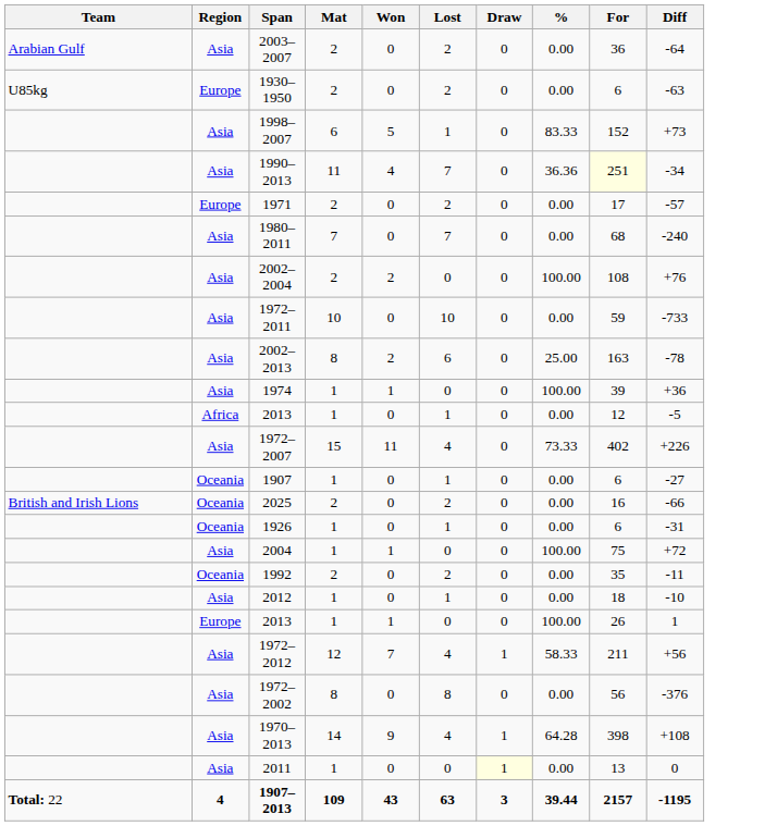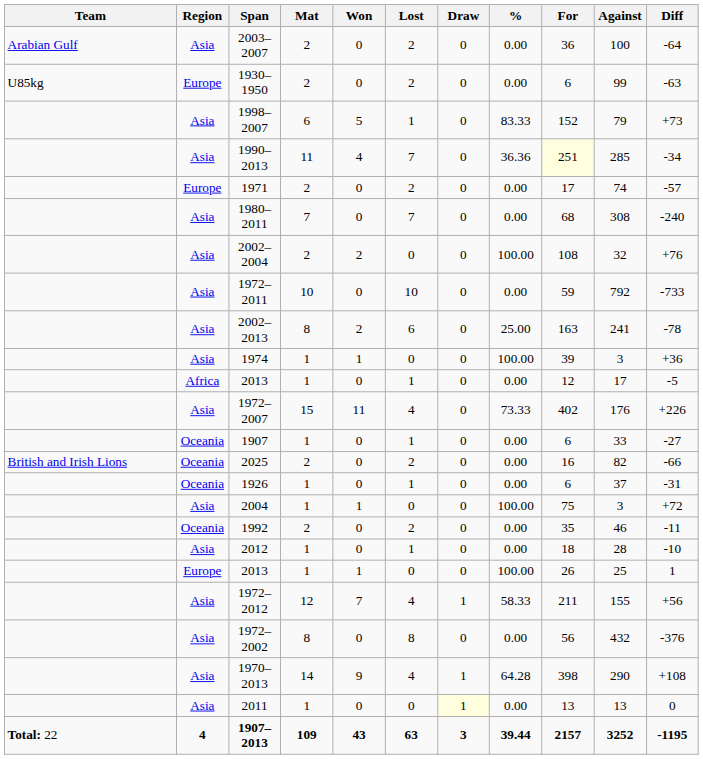 <table class="wikitable sortable" style="font-size:90%; text-align:center;">
 <tr>
 <th style="width:180px;">Team</th>
 <th style="width:50px;">Region</th>
 <th style="width:50px;">Span</th>
 <th style="width:50px;">Mat</th>
 <th style="width:50px;">Won</th>
 <th style="width:50px;">Lost</th>
 <th style="width:50px;">Draw</th>
 <th style="width:50px;">%</th>
 <th style="width:50px;">For</th>
+<th style="width:50px;">Against</th>
 <th style="width:50px;">Diff</th>
 </tr>
 <tr>
 <td align="left"><a href='#'>Arabian Gulf</a></td>
 <td><a href='#'>Asia</a></td>
 <td>2003–2007</td>
 <td>2</td>
 <td>0</td>
 <td>2</td>
 <td>0</td>
 <td>0.00</td>
 <td>36</td>
+<td>100</td>
 <td>-64</td>
 </tr>
 <tr>
 <td align="left"> U85kg</td>
 <td><a href='#'>Europe</a></td>
 <td>1930–1950</td>
 <td>2</td>
 <td>0</td>
 <td>2</td>
 <td>0</td>
 <td>0.00</td>
 <td>6</td>
+<td>99</td>
 <td>-63</td>
 </tr>
 <tr>
 <td align="left"></td>
 <td><a href='#'>Asia</a></td>
 <td>1998–2007</td>
 <td>6</td>
 <td>5</td>
 <td>1</td>
 <td>0</td>
 <td>83.33</td>
 <td>152</td>
+<td>79</td>
 <td>+73</td>
 </tr>
 <tr>
 <td align="left"></td>
 <td><a href='#'>Asia</a></td>
 <td>1990–2013</td>
 <td>11</td>
 <td>4</td>
 <td>7</td>
 <td>0</td>
 <td>36.36</td>
 <td style="background: lightyellow;">251</td>
+<td>285</td>
 <td>-34</td>
 </tr>
 <tr>
 <td align="left"></td>
 <td><a href='#'>Europe</a></td>
 <td>1971</td>
 <td>2</td>
 <td>0</td>
 <td>2</td>
 <td>0</td>
 <td>0.00</td>
 <td>17</td>
+<td>74</td>
 <td>-57</td>
 </tr>
 <tr>
 <td align="left"></td>
 <td><a href='#'>Asia</a></td>
 <td>1980–2011</td>
 <td>7</td>
 <td>0</td>
 <td>7</td>
 <td>0</td>
 <td>0.00</td>
 <td>68</td>
+<td>308</td>
 <td>-240</td>
 </tr>
 <tr>
 <td align="left"></td>
 <td><a href='#'>Asia</a></td>
 <td>2002–2004</td>
 <td>2</td>
 <td>2</td>
 <td>0</td>
 <td>0</td>
 <td>100.00</td>
 <td>108</td>
+<td>32</td>
 <td>+76</td>
 </tr>
 <tr>
 <td align="left"></td>
 <td><a href='#'>Asia</a></td>
 <td>1972–2011</td>
 <td>10</td>
 <td>0</td>
 <td>10</td>
 <td>0</td>
 <td>0.00</td>
 <td>59</td>
+<td>792</td>
 <td>-733</td>
 </tr>
 <tr>
 <td align="left"></td>
 <td><a href='#'>Asia</a></td>
 <td>2002–2013</td>
 <td>8</td>
 <td>2</td>
 <td>6</td>
 <td>0</td>
 <td>25.00</td>
 <td>163</td>
+<td>241</td>
 <td>-78</td>
 </tr>
 <tr>
 <td align="left"></td>
 <td><a href='#'>Asia</a></td>
 <td>1974</td>
 <td>1</td>
 <td>1</td>
 <td>0</td>
 <td>0</td>
 <td>100.00</td>
 <td>39</td>
+<td>3</td>
 <td>+36</td>
 </tr>
 <tr>
 <td align="left"></td>
 <td><a href='#'>Africa</a></td>
 <td>2013</td>
 <td>1</td>
 <td>0</td>
 <td>1</td>
 <td>0</td>
 <td>0.00</td>
 <td>12</td>
+<td>17</td>
 <td>-5</td>
 </tr>
 <tr>
 <td align="left"></td>
 <td><a href='#'>Asia</a></td>
 <td>1972–2007</td>
 <td>15</td>
 <td>11</td>
 <td>4</td>
 <td>0</td>
 <td>73.33</td>
 <td>402</td>
+<td>176</td>
 <td>+226</td>
 </tr>
 <tr>
 <td align="left"></td>
 <td><a href='#'>Oceania</a></td>
 <td>1907</td>
 <td>1</td>
 <td>0</td>
 <td>1</td>
 <td>0</td>
 <td>0.00</td>
 <td>6</td>
+<td>33</td>
 <td>-27</td>
 </tr>
 <tr>
 <td align="left"><a href='#'>British and Irish Lions</a></td>
 <td><a href='#'>Oceania</a></td>
 <td>2025</td>
 <td>2</td>
 <td>0</td>
 <td>2</td>
 <td>0</td>
 <td>0.00</td>
 <td>16</td>
+<td>82</td>
 <td>-66</td>
 </tr>
 <tr>
 <td align="left"></td>
 <td><a href='#'>Oceania</a></td>
 <td>1926</td>
 <td>1</td>
 <td>0</td>
 <td>1</td>
 <td>0</td>
 <td>0.00</td>
 <td>6</td>
+<td>37</td>
 <td>-31</td>
 </tr>
 <tr>
 <td align="left"></td>
 <td><a href='#'>Asia</a></td>
 <td>2004</td>
 <td>1</td>
 <td>1</td>
 <td>0</td>
 <td>0</td>
 <td>100.00</td>
 <td>75</td>
+<td>3</td>
 <td>+72</td>
 </tr>
 <tr>
 <td align="left"></td>
 <td><a href='#'>Oceania</a></td>
 <td>1992</td>
 <td>2</td>
 <td>0</td>
 <td>2</td>
 <td>0</td>
 <td>0.00</td>
 <td>35</td>
+<td>46</td>
 <td>-11</td>
 </tr>
 <tr>
 <td align="left"></td>
 <td><a href='#'>Asia</a></td>
 <td>2012</td>
 <td>1</td>
 <td>0</td>
 <td>1</td>
 <td>0</td>
 <td>0.00</td>
 <td>18</td>
+<td>28</td>
 <td>-10</td>
 </tr>
 <tr>
 <td align="left"></td>
 <td><a href='#'>Europe</a></td>
 <td>2013</td>
 <td>1</td>
 <td>1</td>
 <td>0</td>
 <td>0</td>
 <td>100.00</td>
 <td>26</td>
+<td>25</td>
 <td>1</td>
 </tr>
 <tr>
 <td align="left"></td>
 <td><a href='#'>Asia</a></td>
 <td>1972–2012</td>
 <td>12</td>
 <td>7</td>
 <td>4</td>
 <td>1</td>
 <td>58.33</td>
 <td>211</td>
+<td>155</td>
 <td>+56</td>
 </tr>
 <tr>
 <td align="left"></td>
 <td><a href='#'>Asia</a></td>
 <td>1972–2002</td>
 <td>8</td>
 <td>0</td>
 <td>8</td>
 <td>0</td>
 <td>0.00</td>
 <td>56</td>
+<td>432</td>
 <td>-376</td>
 </tr>
 <tr>
 <td align="left"></td>
 <td><a href='#'>Asia</a></td>
 <td>1970–2013</td>
 <td>14</td>
 <td>9</td>
 <td>4</td>
 <td>1</td>
 <td>64.28</td>
 <td>398</td>
+<td>290</td>
 <td>+108</td>
 </tr>
 <tr>
 <td align="left"></td>
 <td><a href='#'>Asia</a></td>
 <td>2011</td>
 <td>1</td>
 <td>0</td>
 <td>0</td>
 <td style="background: lightyellow;">1</td>
 <td>0.00</td>
+<td>13</td>
 <td>13</td>
 <td>0</td>
 </tr>
 <tr class="sortbottom">
 <td align="left"><strong>Total:</strong> 22</td>
 <td><strong>4</strong></td>
 <td><strong>1907–2013</strong></td>
 <td><strong>109</strong></td>
 <td><strong>43</strong></td>
 <td><strong>63</strong></td>
 <td><strong>3</strong></td>
 <td><strong>39.44</strong></td>
 <td><strong>2157</strong></td>
+<td><strong>3252</strong></td>
 <td><strong>-1195</strong></td>
 </tr>
 </table>
